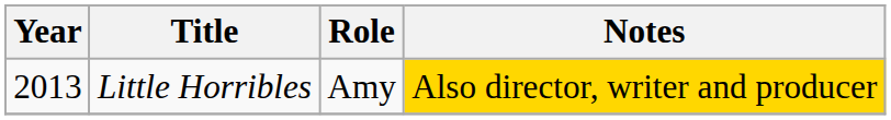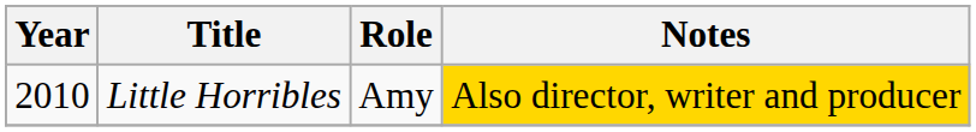 <table class="wikitable sortable">
 <tr>
 <th>Year</th>
 <th>Title</th>
 <th>Role</th>
 <th class="unsortable">Notes</th>
 </tr>
 <tr>
-<td>2013</td>
+<td>2010</td>
 <td><em>Little Horribles</em></td>
 <td>Amy</td>
 <td style="background: gold;">Also director, writer and producer</td>
 </tr>
 <tr>
 </tr>
 </table>
